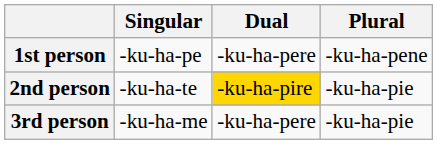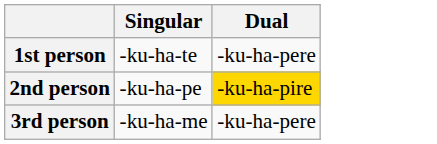 <table class="wikitable">
 <tr>
 <th></th>
 <th>Singular</th>
 <th>Dual</th>
-<th>Plural</th>
 </tr>
 <tr>
 <th>1st person</th>
-<td>-ku-ha-pe</td>
+<td>-ku-ha-te</td>
 <td>-ku-ha-pere</td>
-<td>-ku-ha-pene</td>
 </tr>
 <tr>
 <th>2nd person</th>
-<td>-ku-ha-te</td>
+<td>-ku-ha-pe</td>
 <td style="background: gold;">-ku-ha-pire</td>
-<td>-ku-ha-pie</td>
 </tr>
 <tr>
 <th>3rd person</th>
 <td>-ku-ha-me</td>
 <td>-ku-ha-pere</td>
-<td>-ku-ha-pie</td>
 </tr>
 </table>
